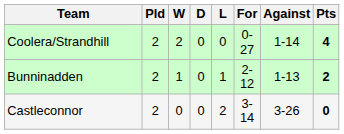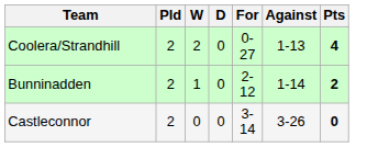 <table class="wikitable">
 <tr>
 <th width=165>Team</th>
 <th width=20>Pld</th>
 <th width=20>W</th>
 <th width=20>D</th>
-<th width=20>L</th>
 <th width=20>For</th>
 <th width=20>Against</th>
 <th width=20>Pts</th>
 </tr>
 <tr align=center style="background:#ccffcc;">
 <td style="text-align:left;">Coolera/Strandhill</td>
 <td>2</td>
 <td>2</td>
 <td>0</td>
-<td>0</td>
 <td>0-27</td>
-<td>1-14</td>
+<td>1-13</td>
 <td><strong>4</strong></td>
 </tr>
 <tr align=center style="background:#ccffcc;">
 <td style="text-align:left;">Bunninadden</td>
 <td>2</td>
 <td>1</td>
 <td>0</td>
-<td>1</td>
 <td>2-12</td>
-<td>1-13</td>
+<td>1-14</td>
 <td><strong>2</strong></td>
 </tr>
 <tr align=center style="background:#f5f5f5;">
 <td style="text-align:left;">Castleconnor</td>
 <td>2</td>
 <td>0</td>
 <td>0</td>
-<td>2</td>
 <td>3-14</td>
 <td>3-26</td>
 <td><strong>0</strong></td>
 </tr>
 </table>
